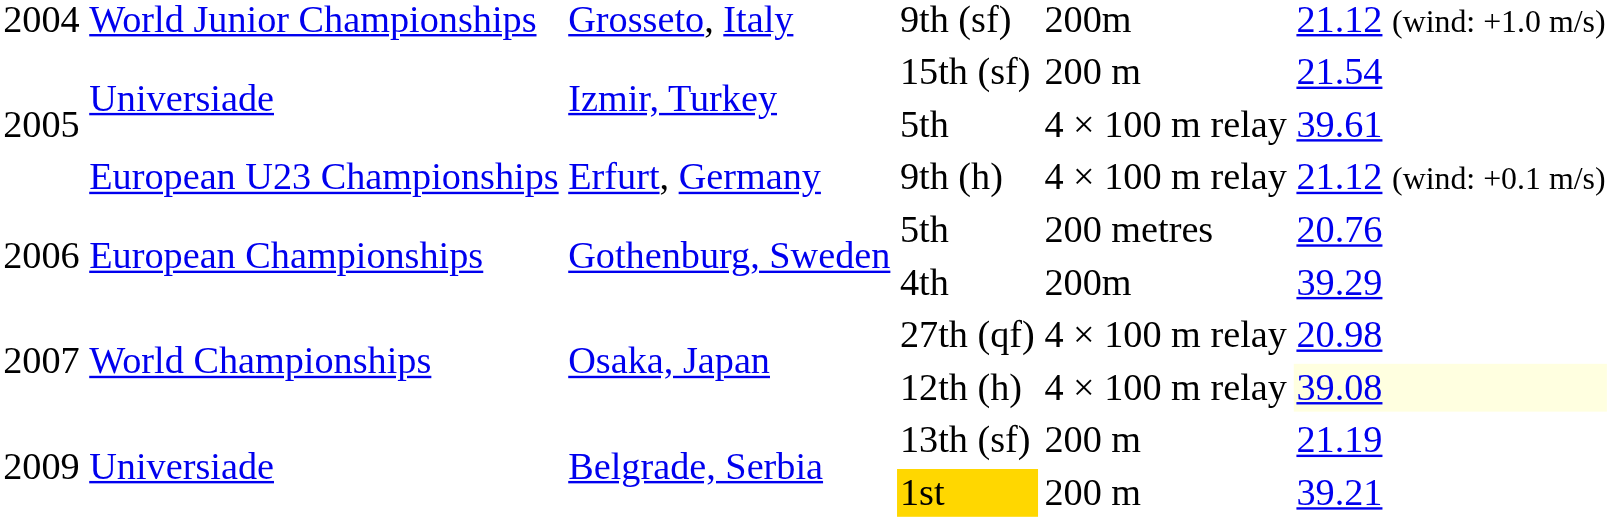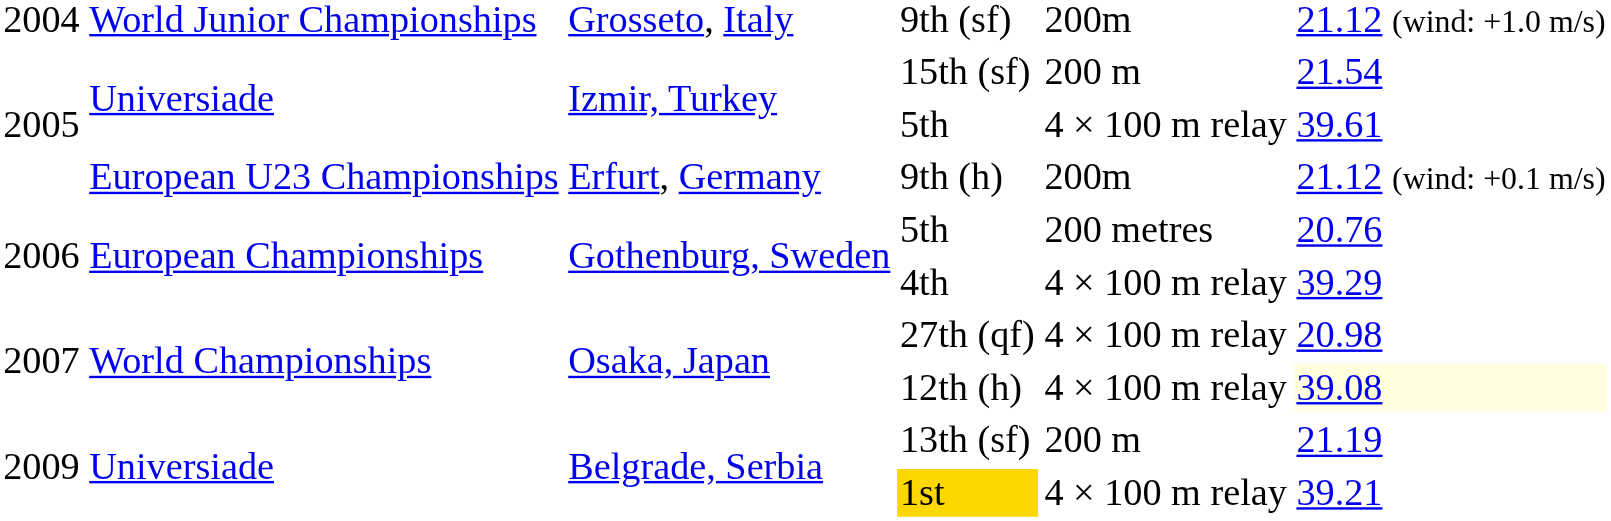 <table>
 <tr>
 <td>2004</td>
 <td><a href='#'>World Junior Championships</a></td>
 <td><a href='#'>Grosseto</a>, <a href='#'>Italy</a></td>
 <td>9th (sf)</td>
 <td>200m</td>
 <td><a href='#'>21.12</a> <small>(wind: +1.0 m/s)</small></td>
 </tr>
 <tr>
 <td rowspan=3>2005</td>
 <td rowspan=2><a href='#'>Universiade</a></td>
 <td rowspan=2><a href='#'>Izmir, Turkey</a></td>
 <td>15th (sf)</td>
 <td>200 m</td>
 <td><a href='#'>21.54</a></td>
 </tr>
 <tr>
 <td>5th</td>
 <td>4 × 100 m relay</td>
 <td><a href='#'>39.61</a></td>
 </tr>
 <tr>
 <td><a href='#'>European U23 Championships</a></td>
 <td><a href='#'>Erfurt</a>, <a href='#'>Germany</a></td>
 <td>9th (h)</td>
-<td>4 × 100 m relay</td>
+<td>200m</td>
 <td><a href='#'>21.12</a> <small>(wind: +0.1 m/s)</small></td>
 </tr>
 <tr>
 <td rowspan=2>2006</td>
 <td rowspan=2><a href='#'>European Championships</a></td>
 <td rowspan=2><a href='#'>Gothenburg, Sweden</a></td>
 <td>5th</td>
 <td>200 metres</td>
 <td><a href='#'>20.76</a></td>
 </tr>
 <tr>
 <td>4th</td>
-<td>200m</td>
+<td>4 × 100 m relay</td>
 <td><a href='#'>39.29</a></td>
 </tr>
 <tr>
 <td rowspan=2>2007</td>
 <td rowspan=2><a href='#'>World Championships</a></td>
 <td rowspan=2><a href='#'>Osaka, Japan</a></td>
 <td>27th (qf)</td>
 <td>4 × 100 m relay</td>
 <td><a href='#'>20.98</a></td>
 </tr>
 <tr>
 <td>12th (h)</td>
 <td>4 × 100 m relay</td>
 <td style="background: lightyellow;"><a href='#'>39.08</a></td>
 </tr>
 <tr>
 <td rowspan=2>2009</td>
 <td rowspan=2><a href='#'>Universiade</a></td>
 <td rowspan=2><a href='#'>Belgrade, Serbia</a></td>
 <td>13th (sf)</td>
 <td>200 m</td>
 <td><a href='#'>21.19</a></td>
 </tr>
 <tr>
 <td bgcolor="gold">1st</td>
-<td>200 m</td>
+<td>4 × 100 m relay</td>
 <td><a href='#'>39.21</a></td>
 </tr>
 </table>
